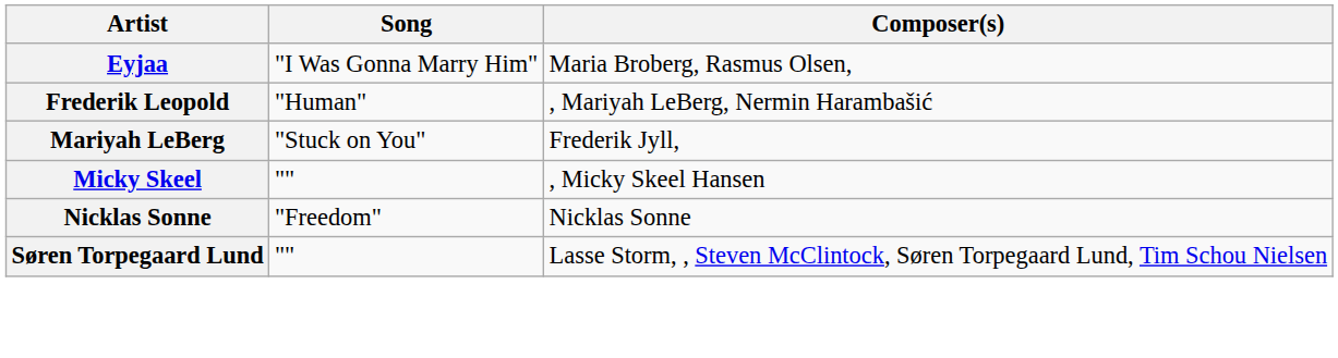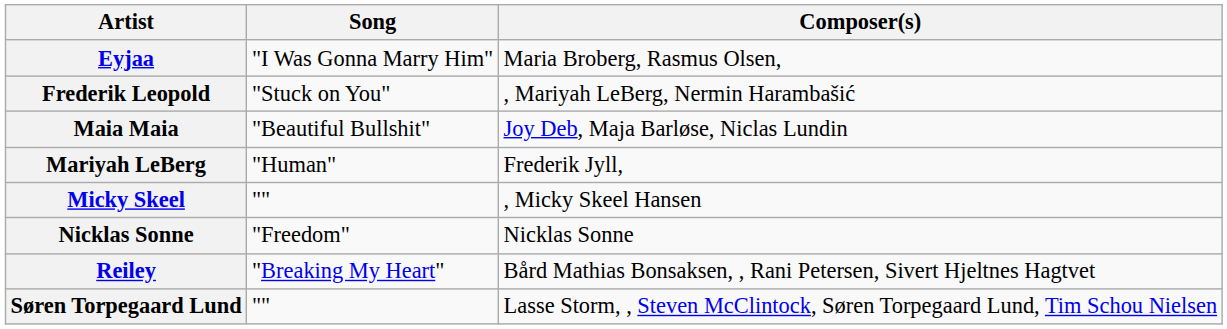 <table class="sortable wikitable plainrowheaders" style="margin: 1em auto 1em auto">
 <tr>
 <th scope="col">Artist</th>
 <th scope="col">Song</th>
 <th scope="col">Composer(s)</th>
 </tr>
 <tr>
 <th scope="row"><a href='#'>Eyjaa</a></th>
 <td>"I Was Gonna Marry Him"</td>
 <td>Maria Broberg, Rasmus Olsen, </td>
 </tr>
 <tr>
 <th scope="row">Frederik Leopold</th>
-<td>"Human"</td>
+<td>"Stuck on You"</td>
 <td>, Mariyah LeBerg, Nermin Harambašić</td>
 </tr>
 <tr>
+<th scope="row">Maia Maia</th>
+<td>"Beautiful Bullshit"</td>
+<td><a href='#'>Joy Deb</a>, Maja Barløse, Niclas Lundin</td>
+</tr>
+<tr>
 <th scope="row">Mariyah LeBerg</th>
-<td>"Stuck on You"</td>
+<td>"Human"</td>
 <td>Frederik Jyll, </td>
 </tr>
 <tr>
 <th scope="row"><a href='#'>Micky Skeel</a></th>
 <td>""</td>
 <td>, Micky Skeel Hansen</td>
 </tr>
 <tr>
 <th scope="row">Nicklas Sonne</th>
 <td>"Freedom"</td>
 <td>Nicklas Sonne</td>
 </tr>
 <tr>
+<th scope="row"><a href='#'>Reiley</a></th>
+<td>"<a href='#'>Breaking My Heart</a>"</td>
+<td>Bård Mathias Bonsaksen, , Rani Petersen, Sivert Hjeltnes Hagtvet</td>
+</tr>
+<tr>
 <th scope="row">Søren Torpegaard Lund</th>
 <td>""</td>
 <td>Lasse Storm, , <a href='#'>Steven McClintock</a>, Søren Torpegaard Lund, <a href='#'>Tim Schou Nielsen</a></td>
 </tr>
 </table>
